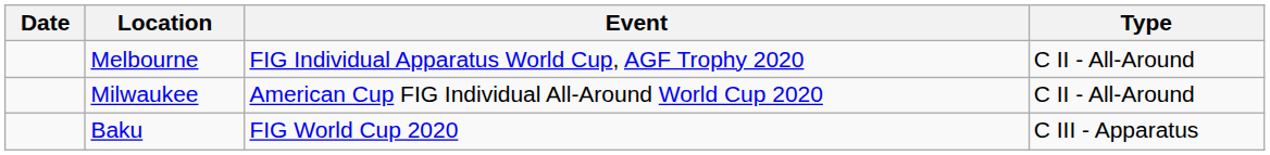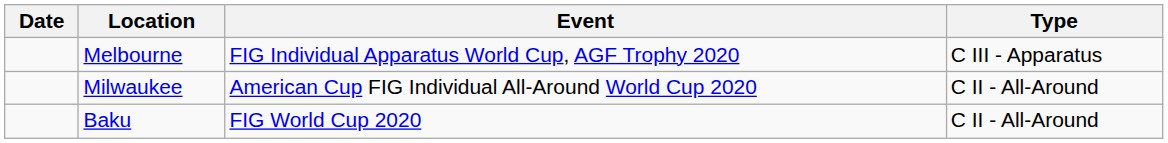 <table style="width:70%;" class="wikitable sortable">
 <tr>
 <th style="text-align:center;">Date</th>
 <th style="text-align:center;">Location</th>
 <th style="text-align:center;">Event</th>
 <th style="text-align:center;">Type</th>
 </tr>
 <tr>
 <td></td>
 <td> <a href='#'>Melbourne</a></td>
 <td><a href='#'>FIG Individual Apparatus World Cup</a>, <a href='#'>AGF Trophy 2020</a></td>
-<td>C II - All-Around</td>
+<td>C III - Apparatus</td>
 </tr>
 <tr>
 <td></td>
 <td> <a href='#'>Milwaukee</a></td>
 <td><a href='#'>American Cup</a> FIG Individual All-Around <a href='#'>World Cup 2020</a></td>
 <td>C II - All-Around</td>
 </tr>
 <tr>
 <td></td>
 <td> <a href='#'>Baku</a></td>
 <td><a href='#'>FIG World Cup 2020</a></td>
-<td>C III - Apparatus</td>
+<td>C II - All-Around</td>
 </tr>
 </table>
